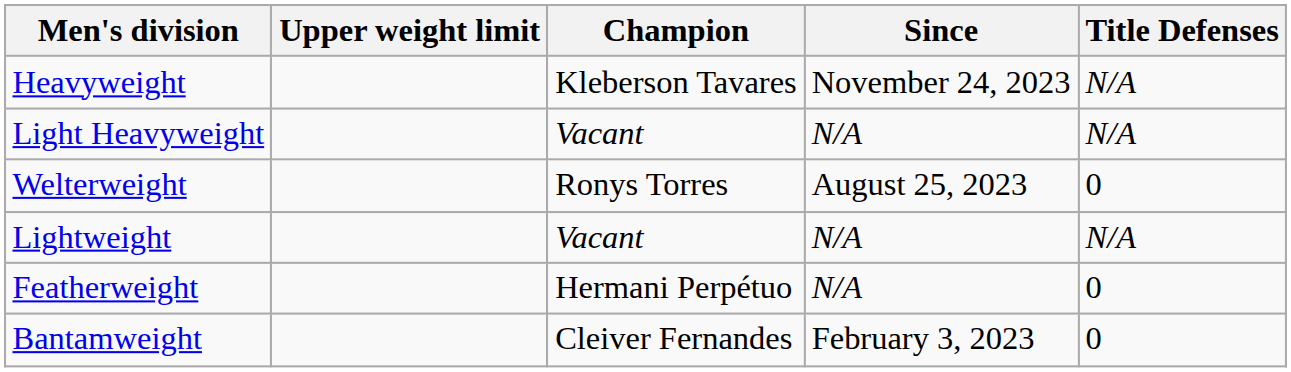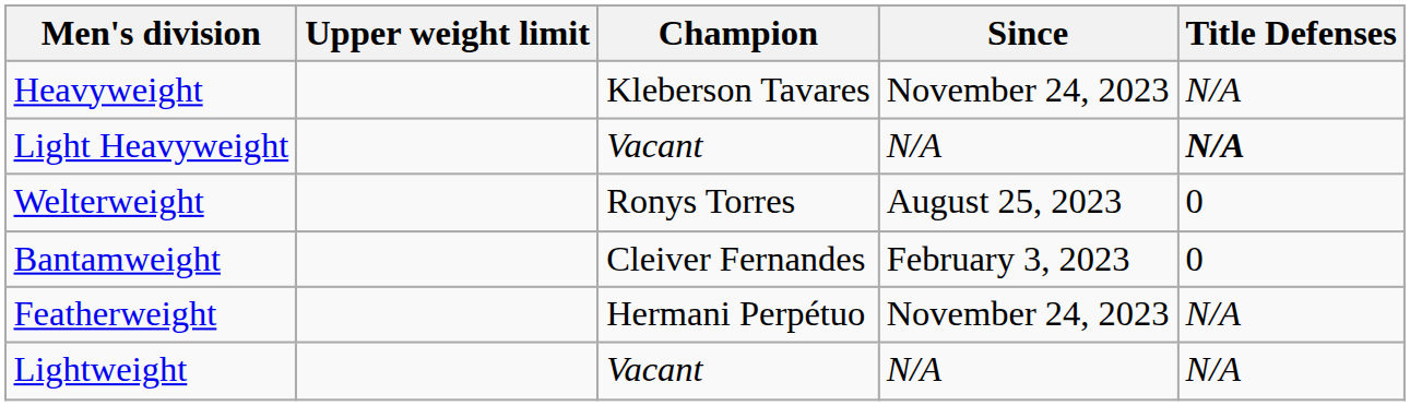 <table class="wikitable">
 <tr>
 <th>Men's division</th>
 <th>Upper weight limit</th>
 <th>Champion</th>
 <th>Since</th>
 <th>Title Defenses</th>
 </tr>
 <tr>
 <td><a href='#'>Heavyweight</a></td>
 <td></td>
 <td> Kleberson Tavares</td>
 <td>November 24, 2023</td>
 <td><em>N/A</em></td>
 </tr>
 <tr>
 <td><a href='#'>Light Heavyweight</a></td>
 <td></td>
 <td><em>Vacant</em></td>
 <td><em>N/A</em></td>
-<td><em>N/A</em></td>
+<td><strong><em>N/A</em></strong></td>
 </tr>
 <tr>
 <td><a href='#'>Welterweight</a></td>
 <td></td>
 <td> Ronys Torres</td>
 <td>August 25, 2023</td>
 <td>0</td>
 </tr>
 <tr>
+<td><a href='#'>Bantamweight</a></td>
+<td></td>
+<td> Cleiver Fernandes</td>
+<td>February 3, 2023</td>
+<td>0</td>
+</tr>
+<tr>
+<td><a href='#'>Featherweight</a></td>
+<td></td>
+<td> Hermani Perpétuo</td>
+<td>November 24, 2023</td>
+<td><em>N/A</em></td>
+</tr>
+<tr>
 <td><a href='#'>Lightweight</a></td>
 <td></td>
 <td><em>Vacant</em></td>
 <td><em>N/A</em></td>
 <td><em>N/A</em></td>
 </tr>
-<tr>
-<td><a href='#'>Featherweight</a></td>
-<td></td>
-<td> Hermani Perpétuo</td>
-<td><em>N/A</em></td>
-<td>0</td>
-</tr>
-<tr>
-<td><a href='#'>Bantamweight</a></td>
-<td></td>
-<td> Cleiver Fernandes</td>
-<td>February 3, 2023</td>
-<td>0</td>
-</tr>
 </table>
